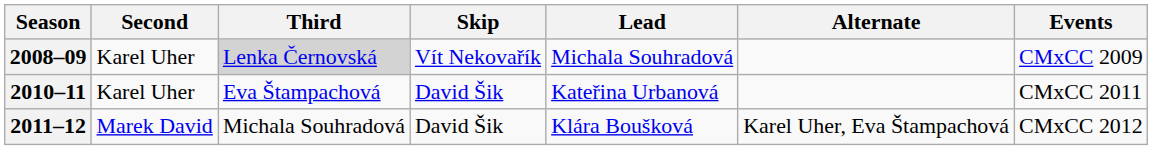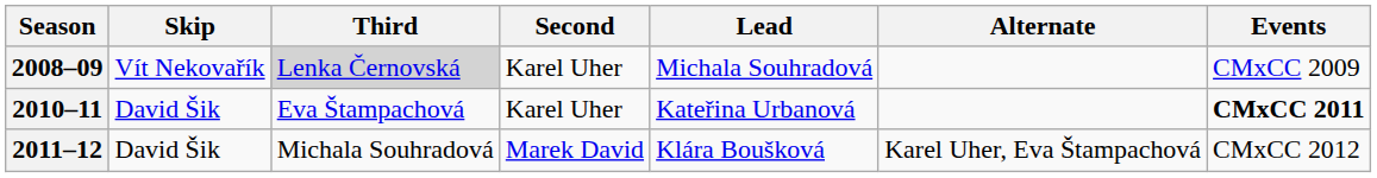 <table class="wikitable">
 <tr>
 <th scope="col">Season</th>
+<th scope="col">Skip</th>
+<th scope="col">Third</th>
 <th scope="col">Second</th>
-<th scope="col">Third</th>
-<th scope="col">Skip</th>
 <th scope="col">Lead</th>
 <th scope="col">Alternate</th>
 <th scope="col">Events</th>
 </tr>
 <tr>
 <th scope="row">2008–09</th>
+<td><a href='#'>Vít Nekovařík</a></td>
+<td style="background: lightgrey;"><a href='#'>Lenka Černovská</a></td>
 <td>Karel Uher</td>
-<td style="background: lightgrey;"><a href='#'>Lenka Černovská</a></td>
-<td><a href='#'>Vít Nekovařík</a></td>
 <td><a href='#'>Michala Souhradová</a></td>
 <td></td>
 <td><a href='#'>CMxCC</a> 2009 </td>
 </tr>
 <tr>
 <th scope="row">2010–11</th>
+<td><a href='#'>David Šik</a></td>
+<td><a href='#'>Eva Štampachová</a></td>
 <td>Karel Uher</td>
-<td><a href='#'>Eva Štampachová</a></td>
-<td><a href='#'>David Šik</a></td>
 <td><a href='#'>Kateřina Urbanová</a></td>
 <td></td>
-<td>CMxCC 2011 </td>
+<td><strong>CMxCC 2011 </strong></td>
 </tr>
 <tr>
 <th scope="row">2011–12</th>
+<td>David Šik</td>
+<td>Michala Souhradová</td>
 <td><a href='#'>Marek David</a></td>
-<td>Michala Souhradová</td>
-<td>David Šik</td>
 <td><a href='#'>Klára Boušková</a></td>
 <td>Karel Uher, Eva Štampachová</td>
 <td>CMxCC 2012 </td>
 </tr>
 </table>
